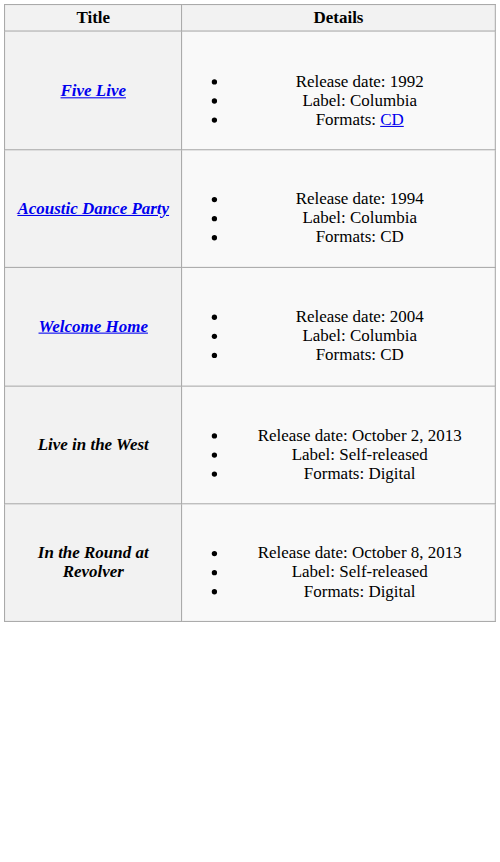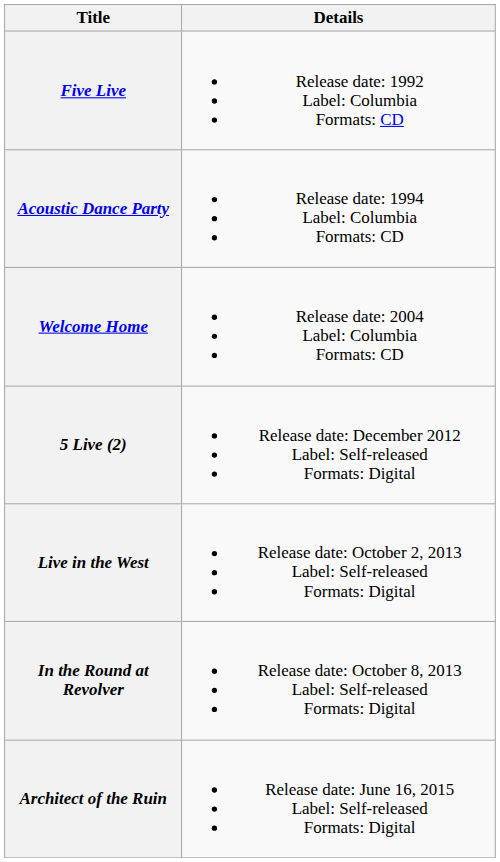 <table class="wikitable plainrowheaders" style="text-align:center;">
 <tr>
 <th style="width:10em;">Title</th>
 <th style="width:18em;">Details</th>
 </tr>
 <tr>
 <th scope="row"><em><a href='#'>Five Live</a></em></th>
 <td><br><ul><li>Release date: 1992</li><li>Label: Columbia</li><li>Formats: <a href='#'>CD</a></li></ul></td>
 </tr>
 <tr>
 <th scope="row"><em><a href='#'>Acoustic Dance Party</a></em></th>
 <td><br><ul><li>Release date: 1994</li><li>Label: Columbia</li><li>Formats: CD</li></ul></td>
 </tr>
 <tr>
 <th scope="row"><em><a href='#'>Welcome Home</a></em></th>
 <td><br><ul><li>Release date: 2004</li><li>Label: Columbia</li><li>Formats: CD</li></ul></td>
 </tr>
 <tr>
+<th scope="row"><em>5 Live (2)</em></th>
+<td><br><ul><li>Release date: December 2012</li><li>Label: Self-released</li><li>Formats: Digital</li></ul></td>
+</tr>
+<tr>
 <th scope="row"><em>Live in the West</em></th>
 <td><br><ul><li>Release date: October 2, 2013</li><li>Label: Self-released</li><li>Formats: Digital</li></ul></td>
 </tr>
 <tr>
 <th scope="row"><em>In the Round at Revolver</em></th>
 <td><br><ul><li>Release date: October 8, 2013</li><li>Label: Self-released</li><li>Formats: Digital</li></ul></td>
 </tr>
+<tr>
+<th scope="row"><em>Architect of the Ruin</em></th>
+<td><br><ul><li>Release date: June 16, 2015</li><li>Label: Self-released</li><li>Formats: Digital</li></ul></td>
+</tr>
 </table>
